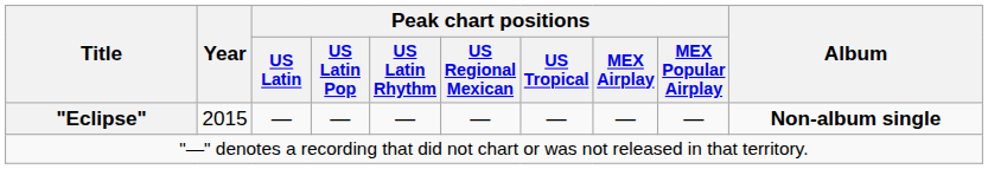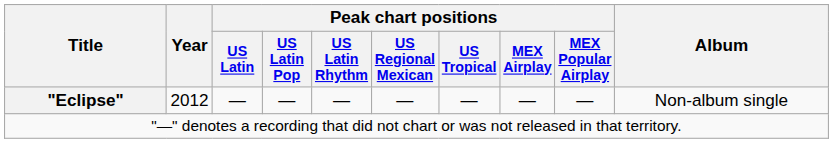 <table class="wikitable plainrowheaders" style="text-align:center;">
 <tr>
 <th rowspan="2" style="width:9em;">Title</th>
 <th rowspan="2" style="width:1em;">Year</th>
 <th colspan="7" style="width:2em;">Peak chart positions</th>
 <th rowspan="2" style="width:12em;">Album</th>
 </tr>
 <tr style="font-size:smaller;">
 <th scope="col" style="width:40px;"><a href='#'>US<br>Latin</a></th>
 <th scope="col" style="width:40px;"><a href='#'>US<br>Latin<br>Pop</a></th>
 <th scope="col" style="width:40px;"><a href='#'>US<br>Latin<br>Rhythm</a></th>
 <th scope="col" style="width:40px;"><a href='#'>US<br>Regional<br>Mexican</a></th>
 <th scope="col" style="width:40px;"><a href='#'>US<br>Tropical</a></th>
 <th scope="col" style="width:40px;"><a href='#'>MEX<br>Airplay</a></th>
 <th scope="col" style="width:40px;"><a href='#'>MEX<br>Popular<br>Airplay</a></th>
 </tr>
 <tr>
 <th scope="row">"Eclipse"</th>
-<td rowspan="1">2015</td>
+<td rowspan="1">2012</td>
 <td>—</td>
 <td>—</td>
 <td>—</td>
 <td>—</td>
 <td>—</td>
 <td>—</td>
 <td>—</td>
-<td rowspan="1"><strong>Non-album single</strong></td>
+<td rowspan="1">Non-album single</td>
 </tr>
 <tr>
 <td colspan="13" style="font-size:90%">"—" denotes a recording that did not chart or was not released in that territory.</td>
 </tr>
 </table>
